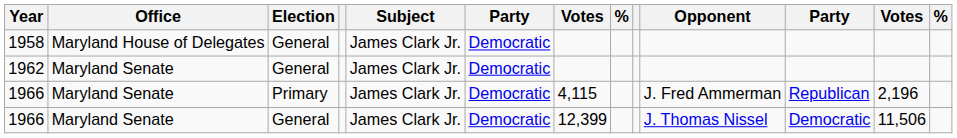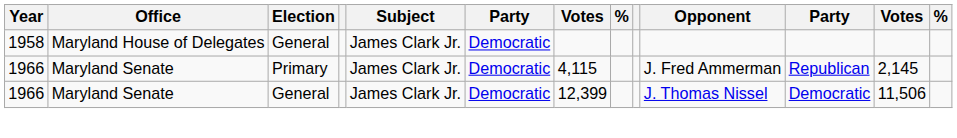 <table class="wikitable">
 <tr>
 <th>Year</th>
 <th>Office</th>
 <th>Election</th>
 <th></th>
 <th>Subject</th>
 <th>Party</th>
 <th>Votes</th>
 <th>%</th>
 <th></th>
 <th>Opponent</th>
 <th>Party</th>
 <th>Votes</th>
 <th>%</th>
 </tr>
 <tr>
 <td>1958</td>
 <td>Maryland House of Delegates</td>
 <td>General</td>
 <td></td>
 <td>James Clark Jr.</td>
 <td><a href='#'>Democratic</a></td>
 <td></td>
 <td></td>
 <td></td>
 <td></td>
 <td></td>
 <td></td>
 <td></td>
 </tr>
 <tr>
-<td>1962</td>
-<td>Maryland Senate</td>
-<td>General</td>
-<td></td>
-<td>James Clark Jr.</td>
-<td><a href='#'>Democratic</a></td>
-<td></td>
-<td></td>
-<td></td>
-<td></td>
-<td></td>
-<td></td>
-<td></td>
-</tr>
-<tr>
 <td>1966</td>
 <td>Maryland Senate</td>
 <td>Primary</td>
 <td></td>
 <td>James Clark Jr.</td>
 <td><a href='#'>Democratic</a></td>
 <td>4,115</td>
 <td></td>
 <td></td>
 <td>J. Fred Ammerman</td>
 <td><a href='#'>Republican</a></td>
-<td>2,196</td>
+<td>2,145</td>
 <td></td>
 </tr>
 <tr>
 <td>1966</td>
 <td>Maryland Senate</td>
 <td>General</td>
 <td></td>
 <td>James Clark Jr.</td>
 <td><a href='#'>Democratic</a></td>
 <td>12,399</td>
 <td></td>
 <td></td>
 <td><a href='#'>J. Thomas Nissel</a></td>
 <td><a href='#'>Democratic</a></td>
 <td>11,506</td>
 <td></td>
 </tr>
 </table>
